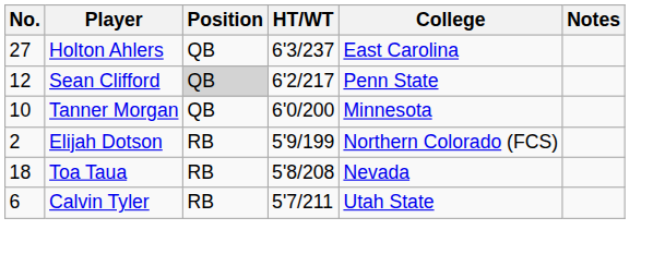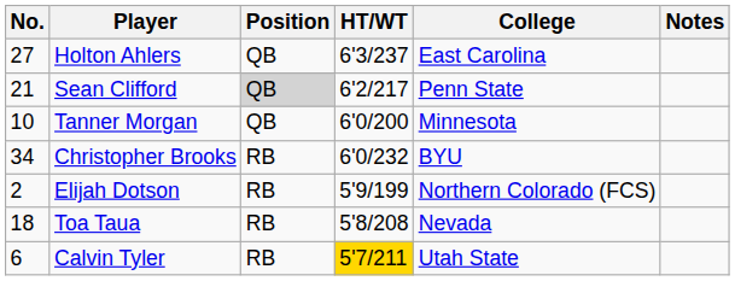 <table class = "wikitable sortable">
 <tr>
 <th>No.</th>
 <th>Player</th>
 <th>Position</th>
 <th class="unsortable">HT/WT</th>
 <th>College</th>
 <th class="unsortable">Notes</th>
 </tr>
 <tr>
 <td>27</td>
 <td><a href='#'>Holton Ahlers</a></td>
 <td>QB</td>
 <td>6'3/237</td>
 <td><a href='#'>East Carolina</a></td>
 <td></td>
 </tr>
 <tr>
-<td>12</td>
+<td>21</td>
 <td><a href='#'>Sean Clifford</a></td>
 <td style="background: lightgrey;">QB</td>
 <td>6'2/217</td>
 <td><a href='#'>Penn State</a></td>
 <td></td>
 </tr>
 <tr>
 <td>10</td>
 <td><a href='#'>Tanner Morgan</a></td>
 <td>QB</td>
 <td>6'0/200</td>
 <td><a href='#'>Minnesota</a></td>
+<td></td>
+</tr>
+<tr>
+<td>34</td>
+<td><a href='#'>Christopher Brooks</a></td>
+<td>RB</td>
+<td>6'0/232</td>
+<td><a href='#'>BYU</a></td>
 <td></td>
 </tr>
 <tr>
 <td>2</td>
 <td><a href='#'>Elijah Dotson</a></td>
 <td>RB</td>
 <td>5'9/199</td>
 <td><a href='#'>Northern Colorado</a> (FCS)</td>
 <td></td>
 </tr>
 <tr>
 <td>18</td>
 <td><a href='#'>Toa Taua</a></td>
 <td>RB</td>
 <td>5'8/208</td>
 <td><a href='#'>Nevada</a></td>
 <td></td>
 </tr>
 <tr>
 <td>6</td>
 <td><a href='#'>Calvin Tyler</a></td>
 <td>RB</td>
-<td>5'7/211</td>
+<td style="background: gold;">5'7/211</td>
 <td><a href='#'>Utah State</a></td>
 <td></td>
 </tr>
 </table>
